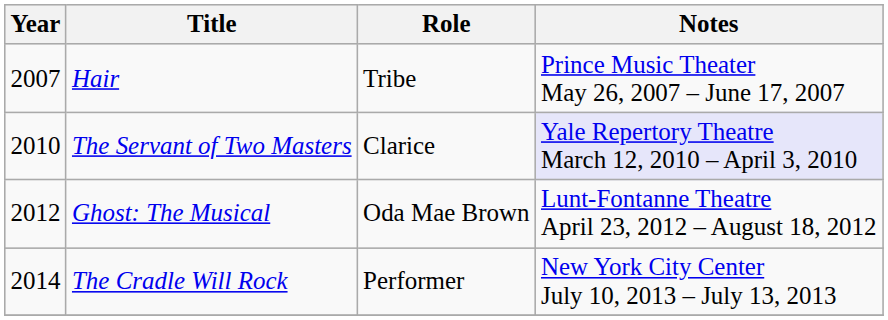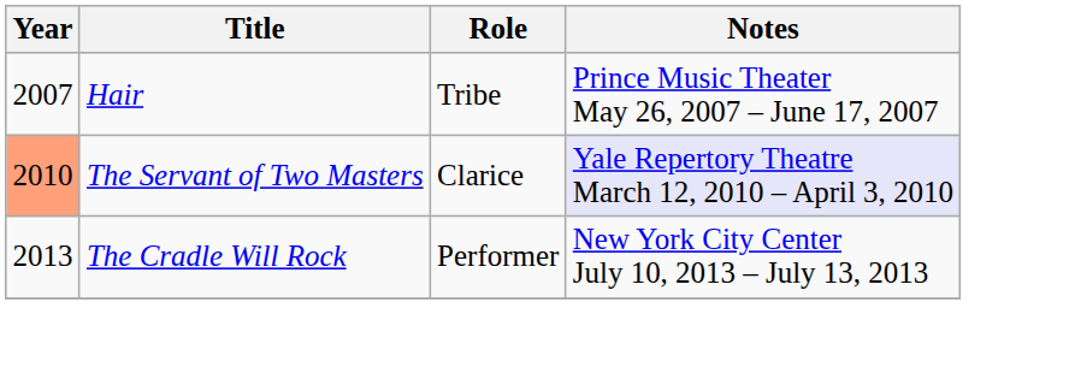 <table class="wikitable sortable">
 <tr>
 <th scope="col">Year</th>
 <th scope="col">Title</th>
 <th scope="col">Role</th>
 <th scope="col" class="unsortable">Notes</th>
 </tr>
 <tr>
 <td>2007</td>
 <td><em><a href='#'>Hair</a></em></td>
 <td>Tribe</td>
 <td><a href='#'>Prince Music Theater</a><br>May 26, 2007 – June 17, 2007</td>
 </tr>
 <tr>
-<td>2010</td>
+<td style="background: lightsalmon;">2010</td>
 <td><em><a href='#'>The Servant of Two Masters</a></em></td>
 <td>Clarice</td>
 <td style="background: lavender;"><a href='#'>Yale Repertory Theatre</a><br>March 12, 2010 – April 3, 2010</td>
 </tr>
 <tr>
-<td>2012</td>
-<td><em><a href='#'>Ghost: The Musical</a></em></td>
-<td>Oda Mae Brown</td>
-<td><a href='#'>Lunt-Fontanne Theatre</a><br>April 23, 2012 – August 18, 2012</td>
-</tr>
-<tr>
-<td>2014</td>
+<td>2013</td>
 <td><em><a href='#'>The Cradle Will Rock</a></em></td>
 <td>Performer</td>
 <td><a href='#'>New York City Center</a><br>July 10, 2013 – July 13, 2013</td>
 </tr>
 <tr>
 </tr>
 </table>
